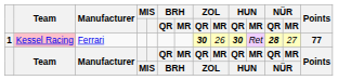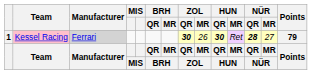 <table class="wikitable" style="font-size: 85%; text-align:center;">
 <tr>
 <th rowspan=2></th>
 <th rowspan=2>Team</th>
 <th rowspan=2>Manufacturer</th>
 <th colspan=2>MIS<br></th>
 <th colspan=2>BRH<br></th>
 <th colspan=2>ZOL<br></th>
 <th colspan=2>HUN<br></th>
 <th colspan=2>NÜR<br></th>
 <th rowspan=2>Points</th>
 </tr>
 <tr>
 <th></th>
 <th></th>
 <th>QR</th>
 <th>MR</th>
 <th>QR</th>
 <th>MR</th>
 <th>QR</th>
 <th>MR</th>
 <th>QR</th>
 <th>MR</th>
 </tr>
 <tr>
 <th>1</th>
 <td align=left style="background: pink;"> <a href='#'>Kessel Racing</a></td>
-<td align=left><a href='#'>Ferrari</a></td>
+<td align=left style="background: lightgrey;"><a href='#'>Ferrari</a></td>
 <td></td>
 <td></td>
 <td></td>
 <td></td>
 <td style="background:#FFFFBF;"><strong><em>30</em></strong></td>
 <td style="background:#FFFFBF;"><em>26</em></td>
 <td style="background:#FFFFBF;"><strong><em>30</em></strong></td>
 <td style="background:#EFCFFF;"><em>Ret</em></td>
 <td style="background:#FFFFBF;"><strong><em>28</em></strong></td>
 <td style="background:#FFFFBF;"><em>27</em></td>
-<th>77</th>
+<th>79</th>
 </tr>
 <tr valign="top">
 <th valign=middle rowspan=2></th>
 <th valign=middle rowspan=2>Team</th>
 <th valign=middle rowspan=2>Manufacturer</th>
 <th></th>
 <th></th>
 <th>QR</th>
 <th>MR</th>
 <th>QR</th>
 <th>MR</th>
 <th>QR</th>
 <th>MR</th>
 <th>QR</th>
 <th>MR</th>
 <th valign=middle rowspan=2>Points</th>
 </tr>
 <tr>
 <th colspan=2>MIS<br></th>
 <th colspan=2>BRH<br></th>
 <th colspan=2>ZOL<br></th>
 <th colspan=2>HUN<br></th>
 <th colspan=2>NÜR<br></th>
 </tr>
 </table>
